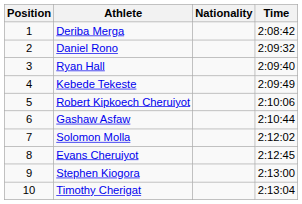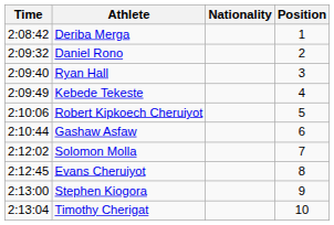 <table class="wikitable sortable">
 <tr>
-<th>Position</th>
+<th>Time</th>
 <th>Athlete</th>
 <th>Nationality</th>
-<th>Time</th>
+<th>Position</th>
 </tr>
 <tr>
-<td style="text-align:center">1</td>
+<td>2:08:42</td>
 <td><a href='#'>Deriba Merga</a></td>
 <td></td>
-<td>2:08:42</td>
+<td style="text-align:center">1</td>
 </tr>
 <tr>
-<td style="text-align:center">2</td>
+<td>2:09:32</td>
 <td><a href='#'>Daniel Rono</a></td>
 <td></td>
-<td>2:09:32</td>
+<td style="text-align:center">2</td>
 </tr>
 <tr>
-<td style="text-align:center">3</td>
+<td>2:09:40</td>
 <td><a href='#'>Ryan Hall</a></td>
 <td></td>
-<td>2:09:40</td>
+<td style="text-align:center">3</td>
 </tr>
 <tr>
-<td style="text-align:center">4</td>
+<td>2:09:49</td>
 <td><a href='#'>Kebede Tekeste</a></td>
 <td></td>
-<td>2:09:49</td>
+<td style="text-align:center">4</td>
 </tr>
 <tr>
-<td style="text-align:center">5</td>
+<td>2:10:06</td>
 <td><a href='#'>Robert Kipkoech Cheruiyot</a></td>
 <td></td>
-<td>2:10:06</td>
+<td style="text-align:center">5</td>
 </tr>
 <tr>
-<td style="text-align:center">6</td>
+<td>2:10:44</td>
 <td><a href='#'>Gashaw Asfaw</a></td>
 <td></td>
-<td>2:10:44</td>
+<td style="text-align:center">6</td>
 </tr>
 <tr>
-<td style="text-align:center">7</td>
+<td>2:12:02</td>
 <td><a href='#'>Solomon Molla</a></td>
 <td></td>
-<td>2:12:02</td>
+<td style="text-align:center">7</td>
 </tr>
 <tr>
-<td style="text-align:center">8</td>
+<td>2:12:45</td>
 <td><a href='#'>Evans Cheruiyot</a></td>
 <td></td>
-<td>2:12:45</td>
+<td style="text-align:center">8</td>
 </tr>
 <tr>
-<td style="text-align:center">9</td>
+<td>2:13:00</td>
 <td><a href='#'>Stephen Kiogora</a></td>
 <td></td>
-<td>2:13:00</td>
+<td style="text-align:center">9</td>
 </tr>
 <tr>
-<td style="text-align:center">10</td>
+<td>2:13:04</td>
 <td><a href='#'>Timothy Cherigat</a></td>
 <td></td>
-<td>2:13:04</td>
+<td style="text-align:center">10</td>
 </tr>
 </table>
